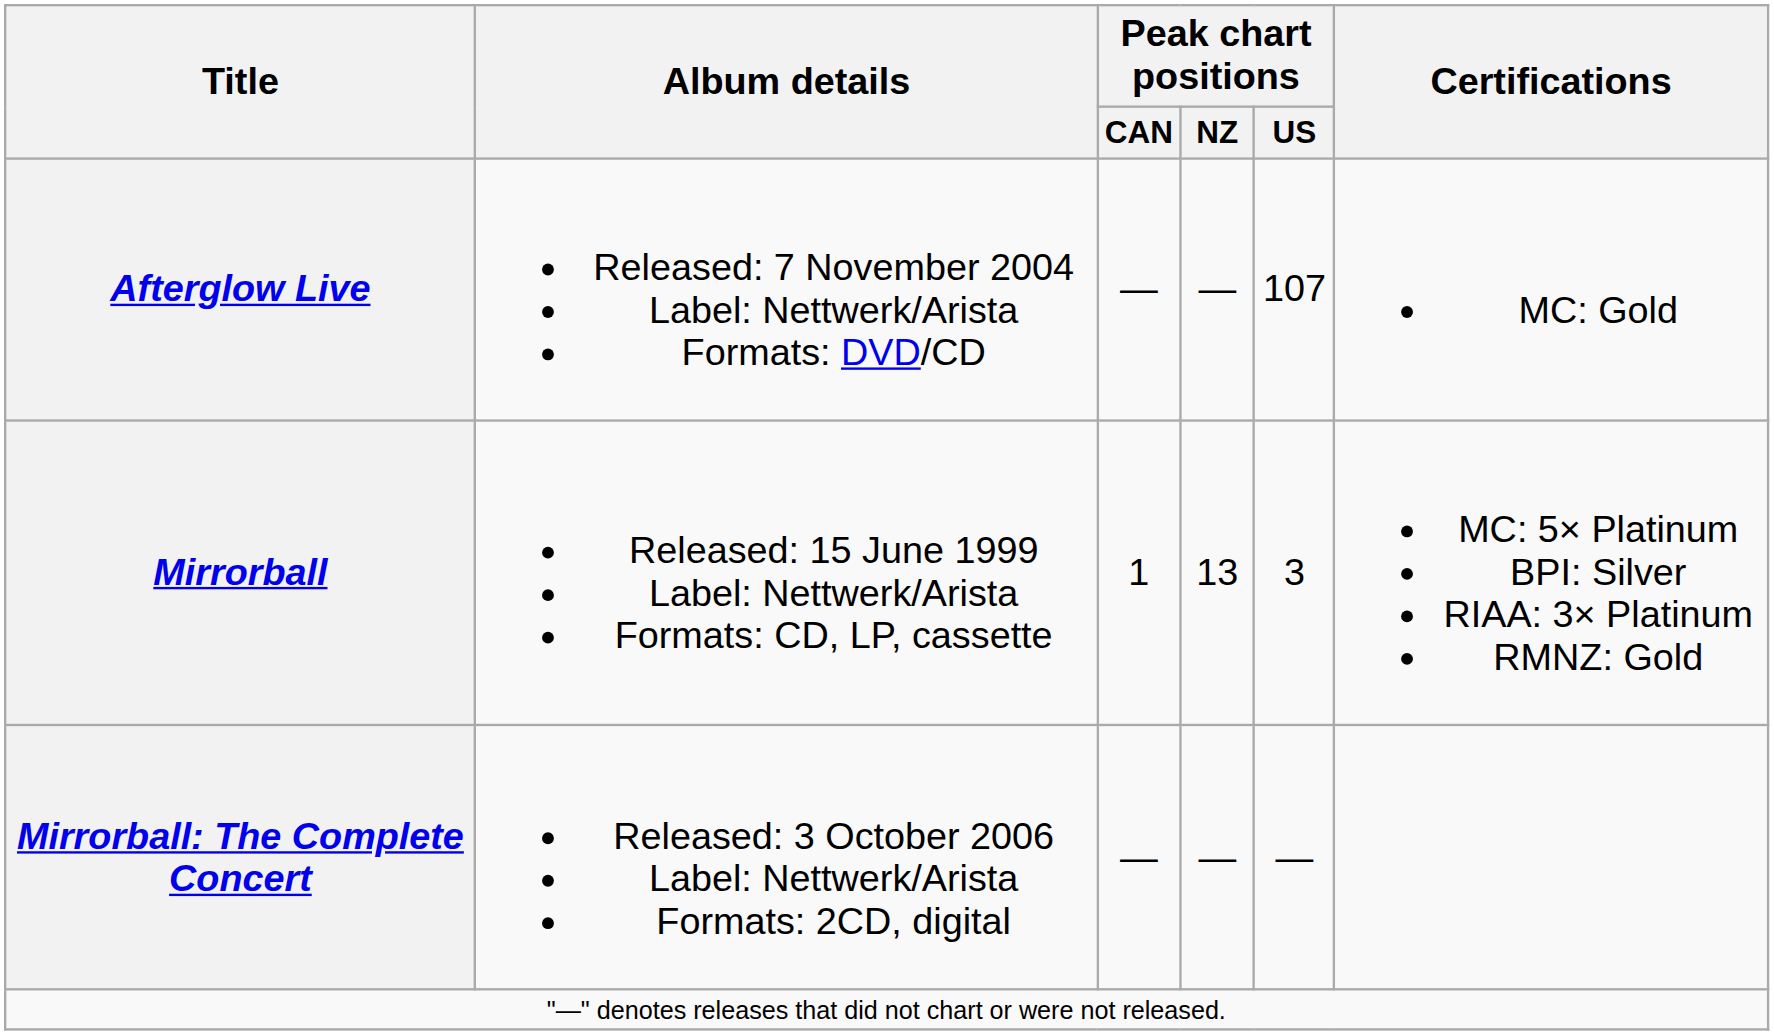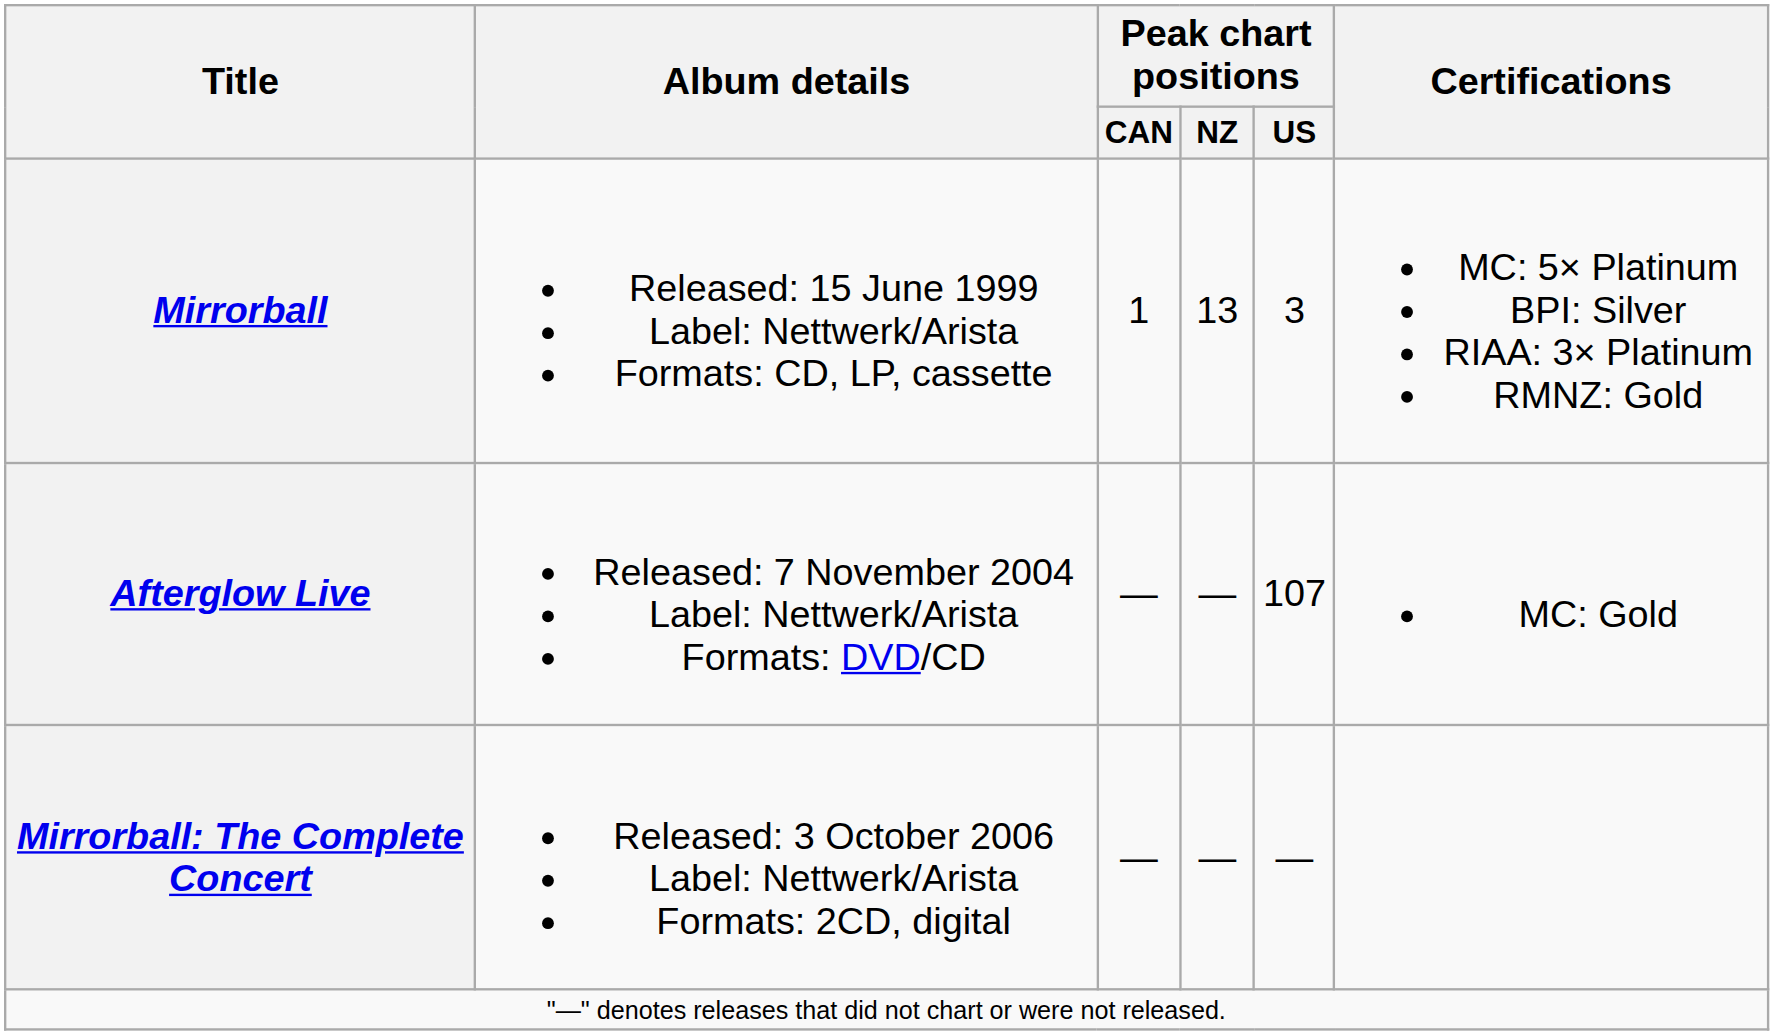 <table class="wikitable plainrowheaders" style="text-align:center;" border="1">
 <tr>
 <th rowspan="2" style="width:12em;">Title</th>
 <th rowspan="2" style="width:16em;">Album details</th>
 <th colspan="3">Peak chart positions</th>
 <th rowspan="2" style="width:11em;">Certifications</th>
 </tr>
 <tr style="font-size:smaller;">
 <th width="25">CAN<br></th>
 <th width="25">NZ<br></th>
 <th width="25">US<br></th>
 </tr>
 <tr>
+<th scope="row"><em><a href='#'>Mirrorball</a></em></th>
+<td><br><ul><li>Released: 15 June 1999</li><li>Label: Nettwerk/Arista</li><li>Formats: CD, LP, cassette</li></ul></td>
+<td>1</td>
+<td>13</td>
+<td>3</td>
+<td><br><ul><li>MC: 5× Platinum</li><li>BPI: Silver</li><li>RIAA: 3× Platinum</li><li>RMNZ: Gold</li></ul></td>
+</tr>
+<tr>
 <th scope="row"><em><a href='#'>Afterglow Live</a></em></th>
 <td><br><ul><li>Released: 7 November 2004</li><li>Label: Nettwerk/Arista</li><li>Formats: <a href='#'>DVD</a>/CD</li></ul></td>
 <td>—</td>
 <td>—</td>
 <td>107</td>
 <td><br><ul><li>MC: Gold</li></ul></td>
-</tr>
-<tr>
-<th scope="row"><em><a href='#'>Mirrorball</a></em></th>
-<td><br><ul><li>Released: 15 June 1999</li><li>Label: Nettwerk/Arista</li><li>Formats: CD, LP, cassette</li></ul></td>
-<td>1</td>
-<td>13</td>
-<td>3</td>
-<td><br><ul><li>MC: 5× Platinum</li><li>BPI: Silver</li><li>RIAA: 3× Platinum</li><li>RMNZ: Gold</li></ul></td>
 </tr>
 <tr>
 <th scope="row"><em><a href='#'>Mirrorball: The Complete Concert</a></em></th>
 <td><br><ul><li>Released: 3 October 2006</li><li>Label: Nettwerk/Arista</li><li>Formats: 2CD, digital</li></ul></td>
 <td>—</td>
 <td>—</td>
 <td>—</td>
 <td></td>
 </tr>
 <tr>
 <td colspan="6" style="font-size:8pt">"—" denotes releases that did not chart or were not released.</td>
 </tr>
 </table>
